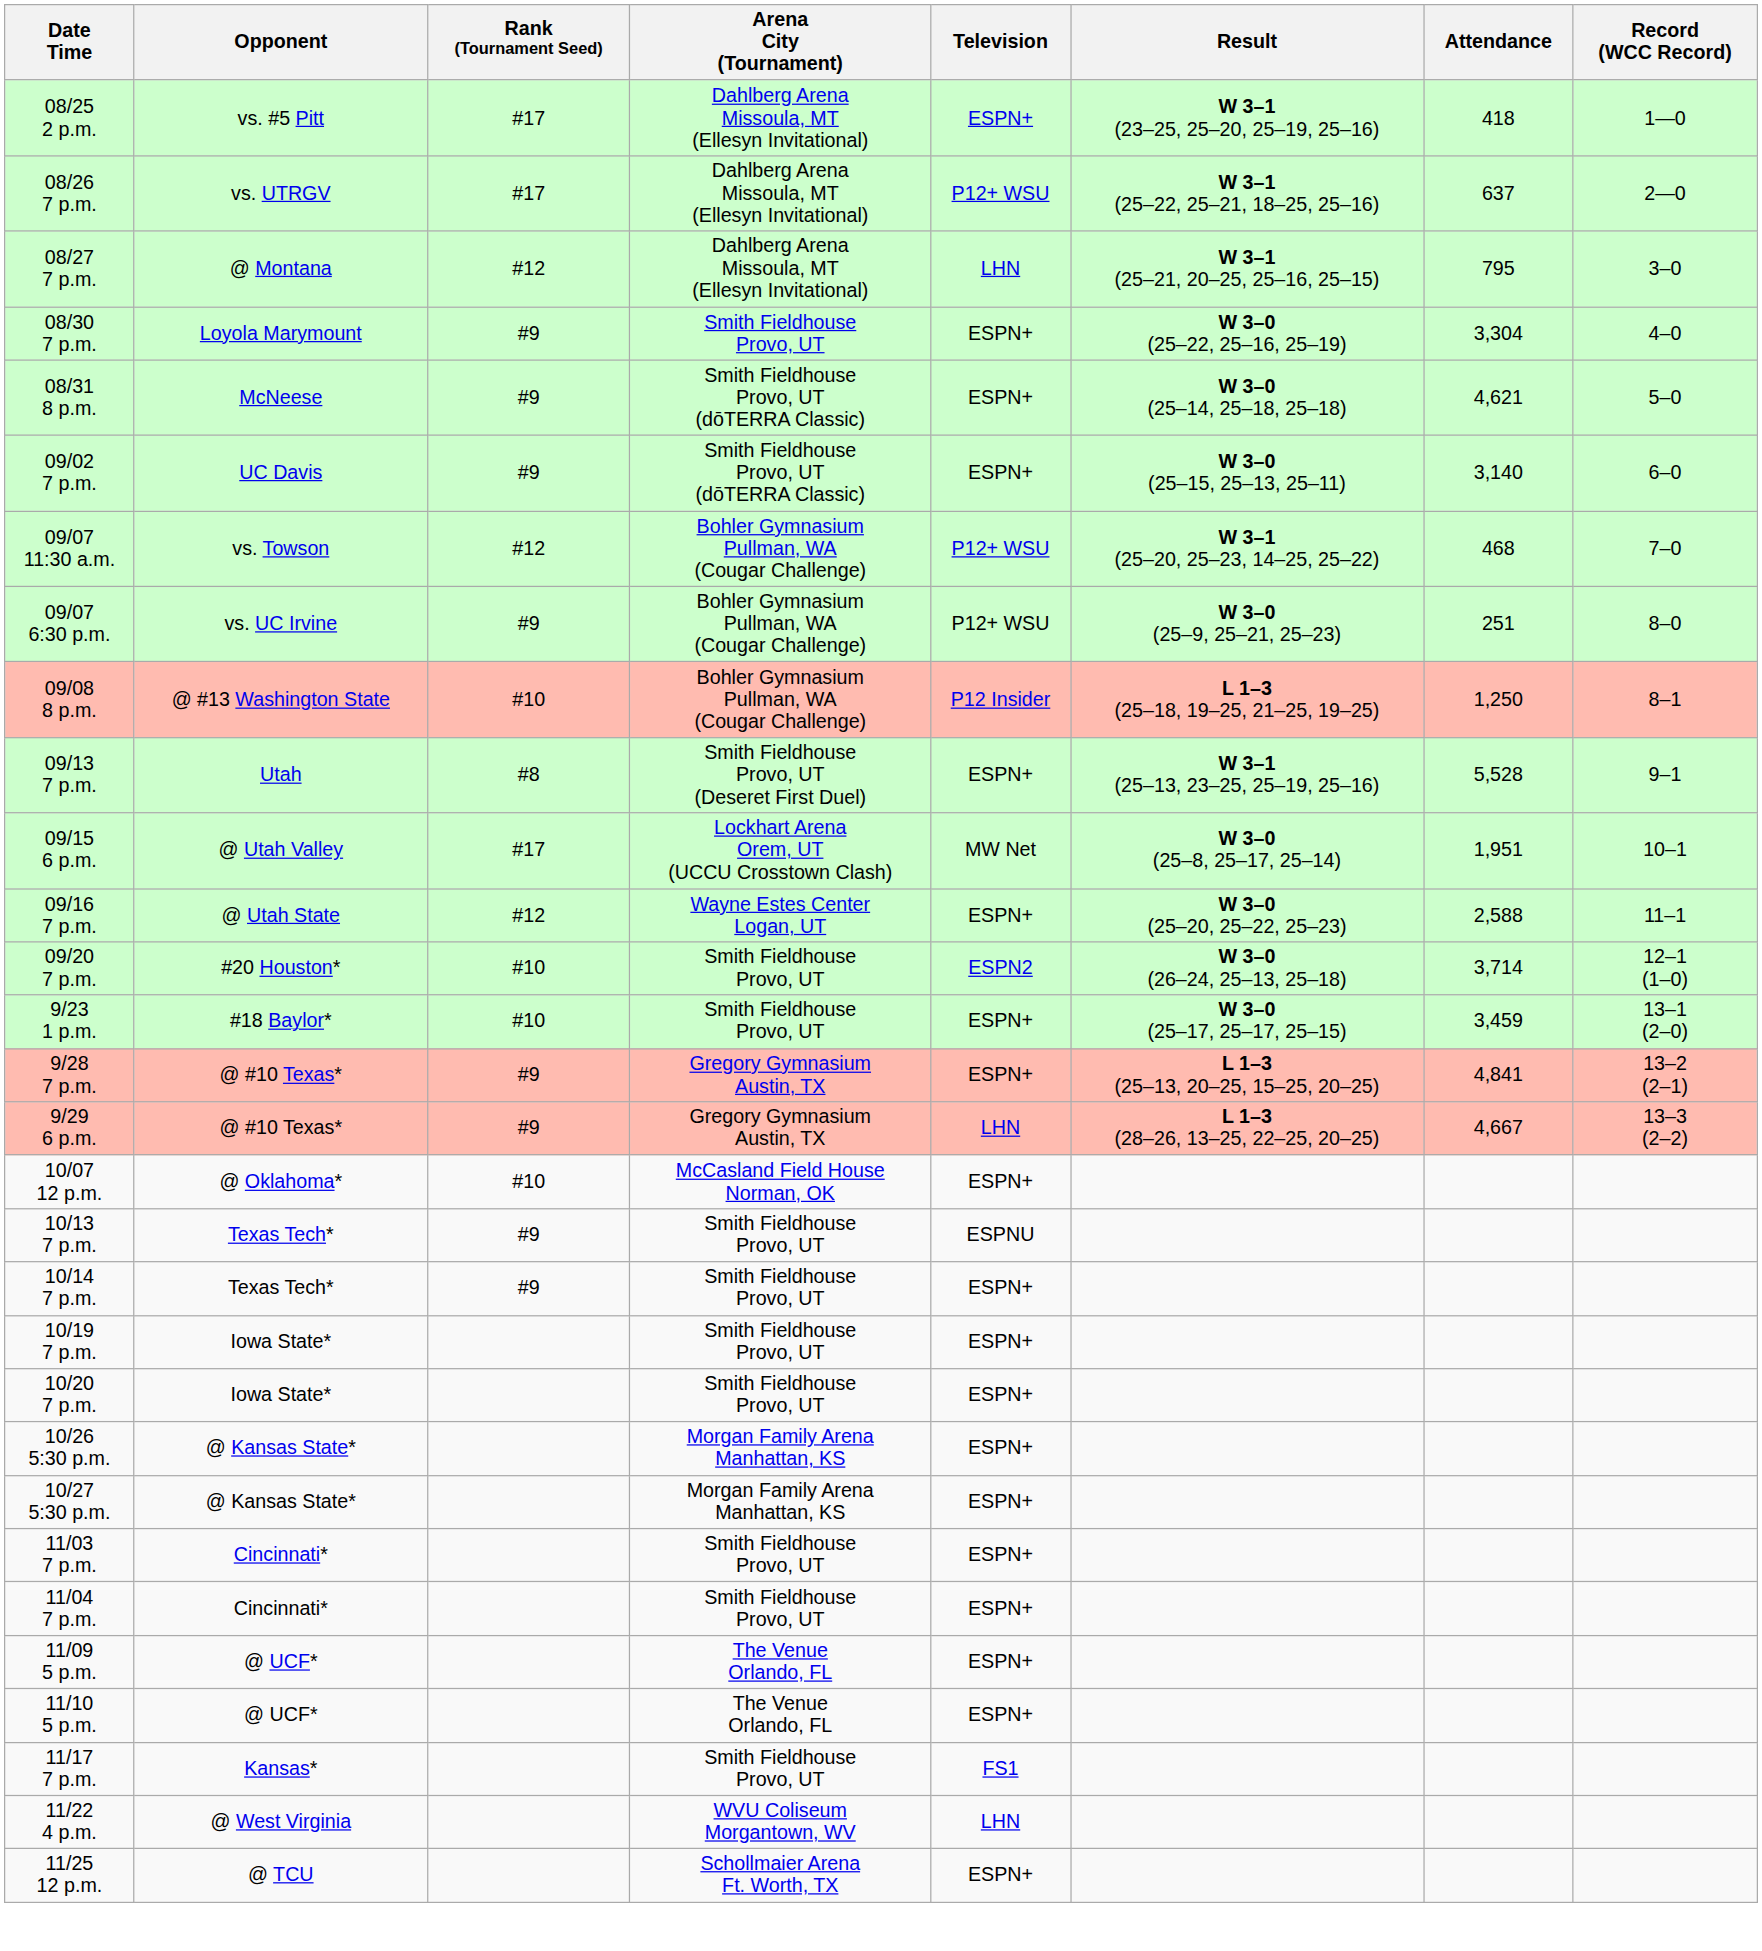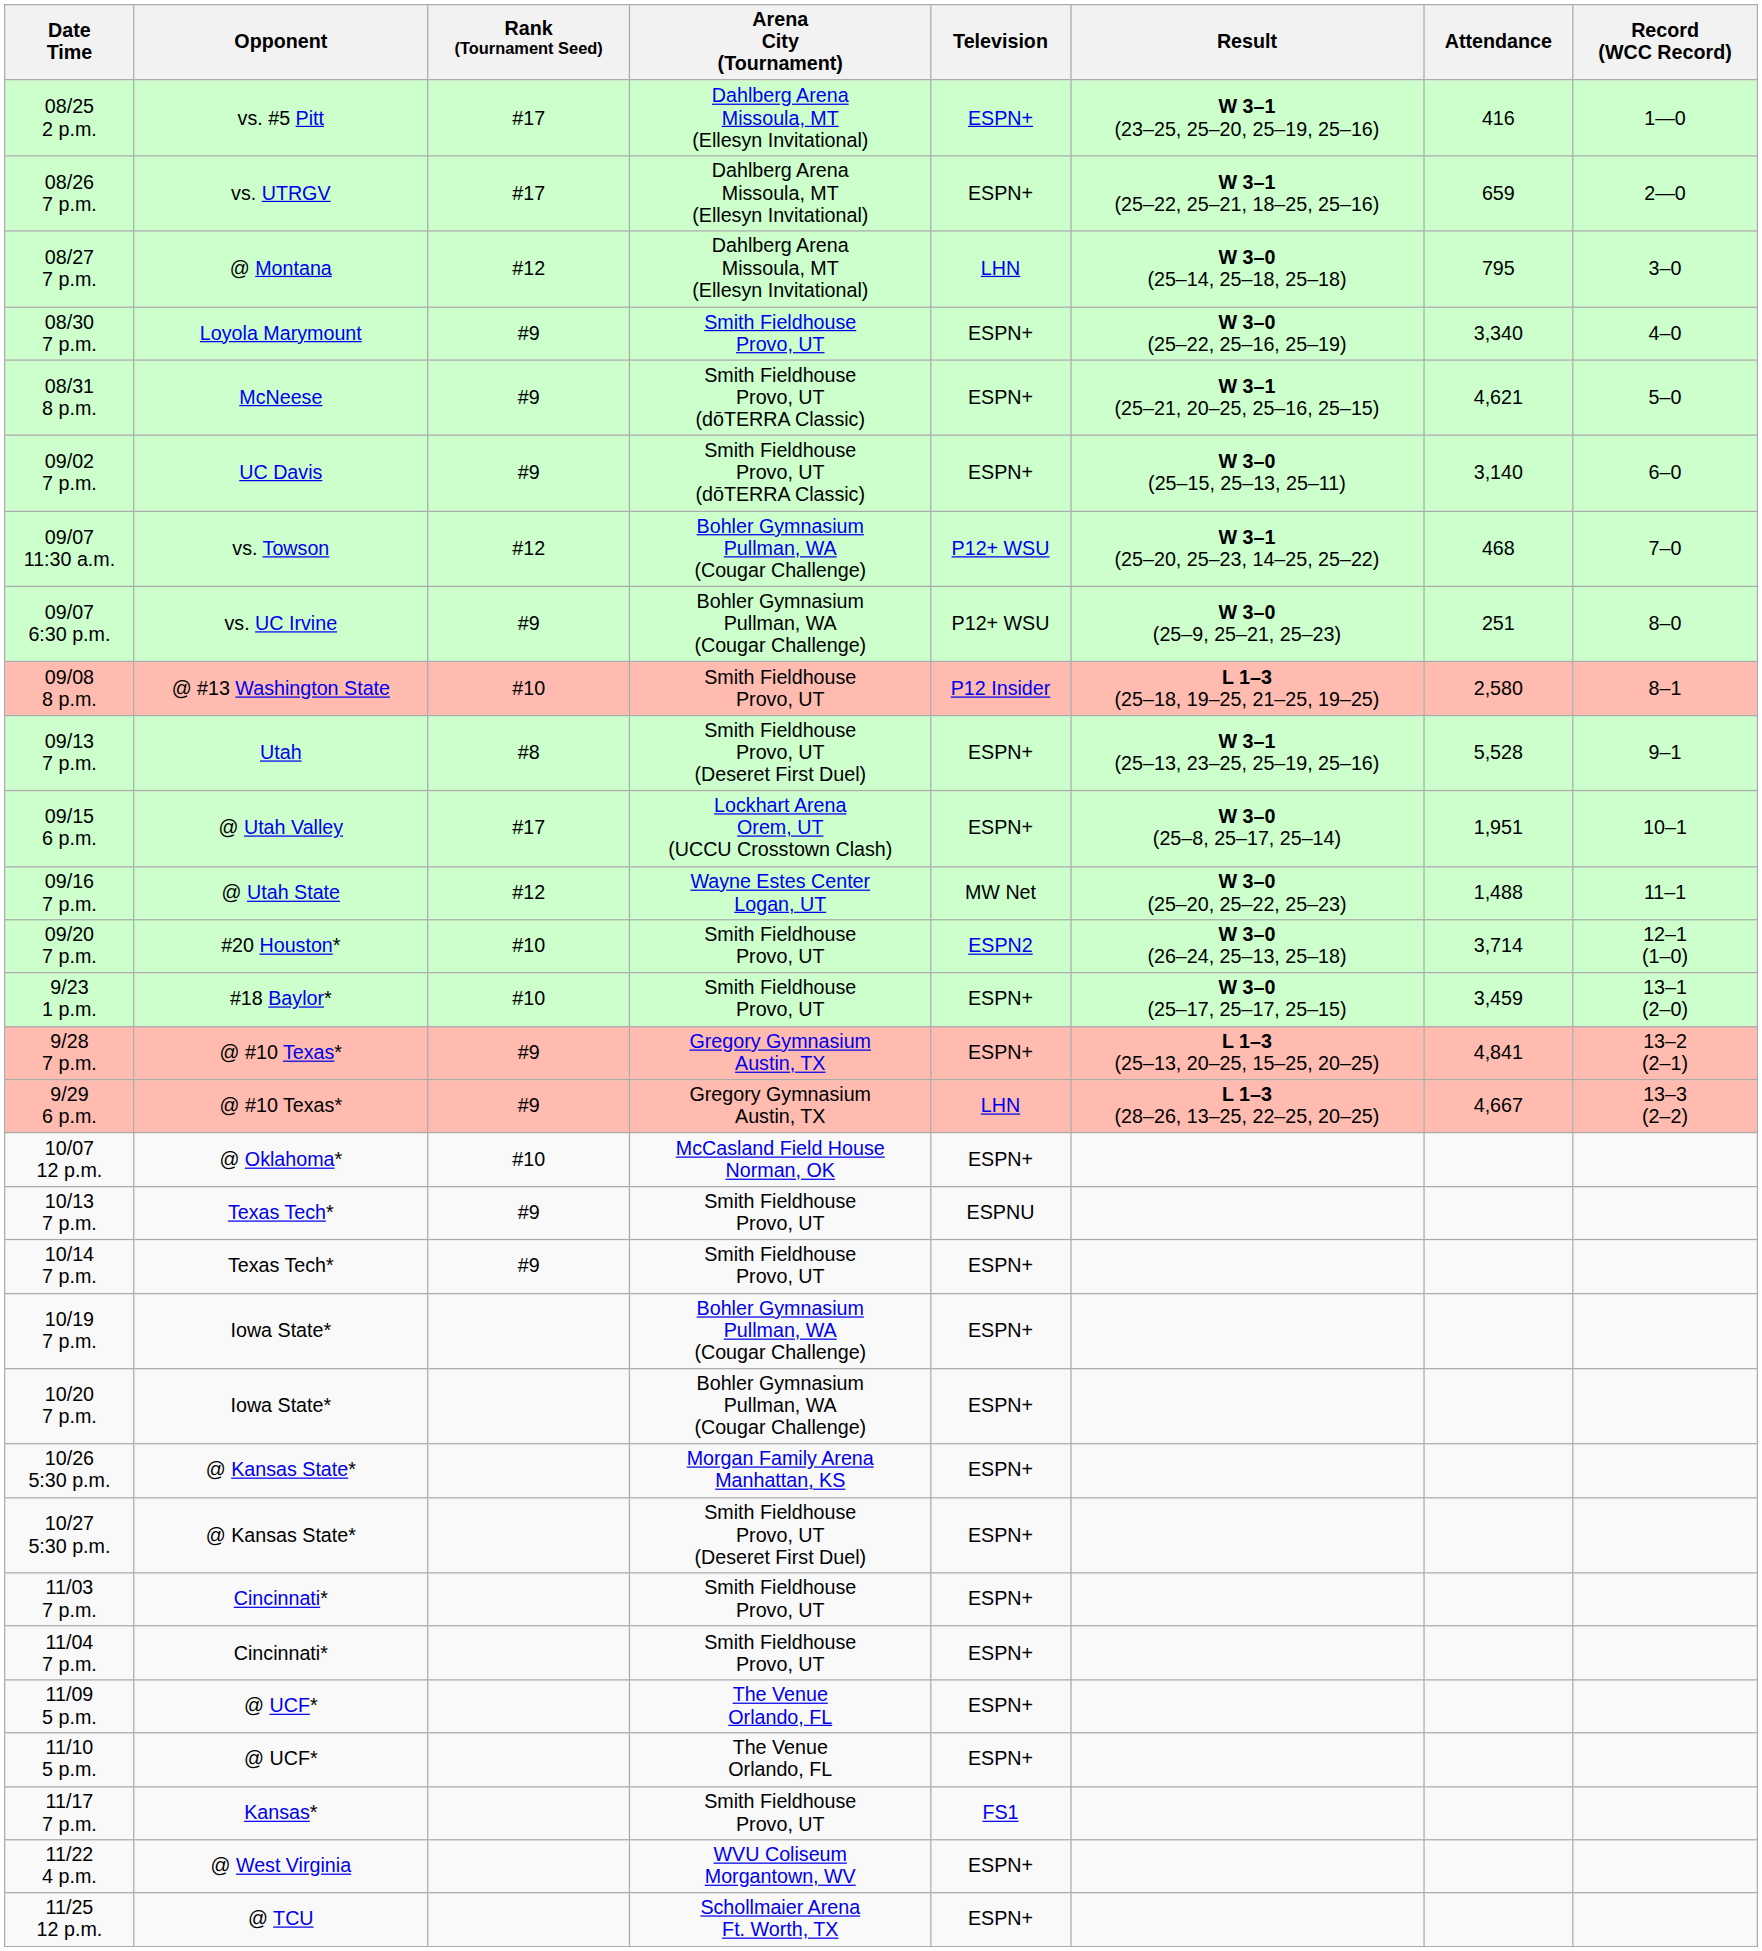 <table class="wikitable" style="width:90%">
 <tr>
 <th style=>Date<br>Time</th>
 <th style=>Opponent</th>
 <th style=>Rank<br><sup>(Tournament Seed)</sup></th>
 <th style=>Arena<br>City<br>(Tournament)</th>
 <th style=>Television</th>
 <th style=>Result</th>
 <th style=>Attendance</th>
 <th style=>Record<br>(WCC Record)</th>
 </tr>
 <tr align="center" bgcolor="#ccffcc">
 <td>08/25<br>2 p.m.</td>
 <td>vs. #5 <a href='#'>Pitt</a></td>
 <td>#17</td>
 <td><a href='#'>Dahlberg Arena</a><br><a href='#'>Missoula, MT</a><br>(Ellesyn Invitational)</td>
 <td><a href='#'>ESPN+</a></td>
 <td><strong>W 3–1</strong> <br> (23–25, 25–20, 25–19, 25–16) </td>
-<td>418</td>
+<td>416</td>
 <td>1—0</td>
 </tr>
 <tr align="center" bgcolor="#ccffcc">
 <td>08/26<br>7 p.m.</td>
 <td>vs. <a href='#'>UTRGV</a></td>
 <td>#17</td>
 <td>Dahlberg Arena<br>Missoula, MT<br>(Ellesyn Invitational)</td>
-<td><a href='#'>P12+ WSU</a></td>
+<td>ESPN+</td>
 <td><strong>W 3–1</strong> <br>(25–22, 25–21, 18–25, 25–16)</td>
-<td>637</td>
+<td>659</td>
 <td>2—0</td>
 </tr>
 <tr align="center" bgcolor="#ccffcc">
 <td>08/27<br>7 p.m.</td>
 <td>@ <a href='#'>Montana</a></td>
 <td>#12</td>
 <td>Dahlberg Arena<br>Missoula, MT<br>(Ellesyn Invitational)</td>
 <td><a href='#'>LHN</a></td>
-<td><strong>W 3–1</strong> <br>(25–21, 20–25, 25–16, 25–15)</td>
+<td><strong>W 3–0</strong><br>(25–14, 25–18, 25–18)</td>
 <td>795</td>
 <td>3–0</td>
 </tr>
 <tr align="center" bgcolor="#ccffcc">
 <td>08/30<br>7 p.m.</td>
 <td><a href='#'>Loyola Marymount</a></td>
 <td>#9</td>
 <td><a href='#'>Smith Fieldhouse</a><br><a href='#'>Provo, UT</a></td>
 <td>ESPN+</td>
 <td><strong>W 3–0</strong><br>(25–22, 25–16, 25–19)</td>
-<td>3,304</td>
+<td>3,340</td>
 <td>4–0</td>
 </tr>
 <tr align="center" bgcolor="#ccffcc">
 <td>08/31<br>8 p.m.</td>
 <td><a href='#'>McNeese</a></td>
 <td>#9</td>
 <td>Smith Fieldhouse<br>Provo, UT<br>(dōTERRA Classic)</td>
 <td>ESPN+</td>
-<td><strong>W 3–0</strong><br>(25–14, 25–18, 25–18)</td>
+<td><strong>W 3–1</strong> <br>(25–21, 20–25, 25–16, 25–15)</td>
 <td>4,621</td>
 <td>5–0</td>
 </tr>
 <tr align="center" bgcolor="#ccffcc">
 <td>09/02<br>7 p.m.</td>
 <td><a href='#'>UC Davis</a></td>
 <td>#9</td>
 <td>Smith Fieldhouse<br>Provo, UT<br>(dōTERRA Classic)</td>
 <td>ESPN+</td>
 <td><strong>W 3–0</strong><br>(25–15, 25–13, 25–11)</td>
 <td>3,140</td>
 <td>6–0</td>
 </tr>
 <tr align="center" bgcolor="#ccffcc">
 <td>09/07<br>11:30 a.m.</td>
 <td>vs. <a href='#'>Towson</a></td>
 <td>#12</td>
 <td><a href='#'>Bohler Gymnasium</a><br><a href='#'>Pullman, WA</a><br>(Cougar Challenge)</td>
 <td><a href='#'>P12+ WSU</a></td>
 <td><strong>W 3–1</strong> <br> (25–20, 25–23, 14–25, 25–22)</td>
 <td>468</td>
 <td>7–0</td>
 </tr>
 <tr align="center" bgcolor="#ccffcc">
 <td>09/07<br>6:30 p.m.</td>
 <td>vs. <a href='#'>UC Irvine</a></td>
 <td>#9</td>
 <td>Bohler Gymnasium<br>Pullman, WA<br>(Cougar Challenge)</td>
 <td>P12+ WSU</td>
 <td><strong>W 3–0</strong><br>(25–9, 25–21, 25–23)</td>
 <td>251</td>
 <td>8–0</td>
 </tr>
 <tr align="center" bgcolor="#ffbbb">
 <td>09/08<br>8 p.m.</td>
 <td>@ #13 <a href='#'>Washington State</a></td>
 <td>#10</td>
-<td>Bohler Gymnasium<br>Pullman, WA<br>(Cougar Challenge)</td>
+<td>Smith Fieldhouse<br>Provo, UT</td>
 <td><a href='#'>P12 Insider</a></td>
 <td><strong>L 1–3</strong><br>(25–18, 19–25, 21–25, 19–25)</td>
-<td>1,250</td>
+<td>2,580</td>
 <td>8–1</td>
 </tr>
 <tr align="center" bgcolor="#ccffcc">
 <td>09/13<br>7 p.m.</td>
 <td><a href='#'>Utah</a></td>
 <td>#8</td>
 <td>Smith Fieldhouse<br>Provo, UT<br>(Deseret First Duel)</td>
 <td>ESPN+</td>
 <td><strong>W 3–1</strong><br>(25–13, 23–25, 25–19, 25–16)</td>
 <td>5,528</td>
 <td>9–1</td>
 </tr>
 <tr align="center" bgcolor="#ccffcc">
 <td>09/15<br>6 p.m.</td>
 <td>@ <a href='#'>Utah Valley</a></td>
 <td>#17</td>
 <td><a href='#'>Lockhart Arena</a><br><a href='#'>Orem, UT</a><br>(UCCU Crosstown Clash)</td>
-<td>MW Net</td>
+<td>ESPN+</td>
 <td><strong>W 3–0</strong><br>(25–8, 25–17, 25–14)</td>
 <td>1,951</td>
 <td>10–1</td>
 </tr>
 <tr align="center" bgcolor="#ccffcc">
 <td>09/16<br>7 p.m.</td>
 <td>@ <a href='#'>Utah State</a></td>
 <td>#12</td>
 <td><a href='#'>Wayne Estes Center</a><br><a href='#'>Logan, UT</a></td>
-<td>ESPN+</td>
+<td>MW Net</td>
 <td><strong>W 3–0</strong><br>(25–20, 25–22, 25–23)</td>
-<td>2,588</td>
+<td>1,488</td>
 <td>11–1</td>
 </tr>
 <tr align="center" bgcolor="#ccffcc">
 <td>09/20<br>7 p.m.</td>
 <td>#20 <a href='#'>Houston</a>*</td>
 <td>#10</td>
 <td>Smith Fieldhouse<br>Provo, UT</td>
 <td><a href='#'>ESPN2</a></td>
 <td><strong>W 3–0</strong> <br>(26–24, 25–13, 25–18)</td>
 <td>3,714</td>
 <td>12–1<br>(1–0)</td>
 </tr>
 <tr align="center" bgcolor="#ccffcc">
 <td>9/23<br>1 p.m.</td>
 <td>#18 <a href='#'>Baylor</a>*</td>
 <td>#10</td>
 <td>Smith Fieldhouse<br>Provo, UT</td>
 <td>ESPN+</td>
 <td><strong>W 3–0</strong> <br>(25–17, 25–17, 25–15)</td>
 <td>3,459</td>
 <td>13–1<br>(2–0)</td>
 </tr>
 <tr align="center" bgcolor="#ffbbb">
 <td>9/28<br>7 p.m.</td>
 <td>@ #10 <a href='#'>Texas</a>*</td>
 <td>#9</td>
 <td><a href='#'>Gregory Gymnasium</a><br><a href='#'>Austin, TX</a></td>
 <td>ESPN+</td>
 <td><strong>L 1–3</strong><br>(25–13, 20–25, 15–25, 20–25)</td>
 <td>4,841</td>
 <td>13–2<br>(2–1)</td>
 </tr>
 <tr align="center" bgcolor="#ffbbb">
 <td>9/29<br>6 p.m.</td>
 <td>@ #10 Texas*</td>
 <td>#9</td>
 <td>Gregory Gymnasium<br>Austin, TX</td>
 <td><a href='#'>LHN</a></td>
 <td><strong>L 1–3</strong><br>(28–26, 13–25, 22–25, 20–25)</td>
 <td>4,667</td>
 <td>13–3<br>(2–2)</td>
 </tr>
 <tr align="center">
 <td>10/07<br>12 p.m.</td>
 <td>@ <a href='#'>Oklahoma</a>*</td>
 <td>#10</td>
 <td><a href='#'>McCasland Field House</a><br><a href='#'>Norman, OK</a></td>
 <td>ESPN+</td>
 <td></td>
 <td></td>
 <td></td>
 </tr>
 <tr align="center">
 <td>10/13<br>7 p.m.</td>
 <td><a href='#'>Texas Tech</a>*</td>
 <td>#9</td>
 <td>Smith Fieldhouse<br>Provo, UT</td>
 <td>ESPNU</td>
 <td></td>
 <td></td>
 <td></td>
 </tr>
 <tr align="center">
 <td>10/14<br>7 p.m.</td>
 <td>Texas Tech*</td>
 <td>#9</td>
 <td>Smith Fieldhouse<br>Provo, UT</td>
 <td>ESPN+</td>
 <td></td>
 <td></td>
 <td></td>
 </tr>
 <tr align="center">
 <td>10/19<br>7 p.m.</td>
 <td>Iowa State*</td>
 <td></td>
-<td>Smith Fieldhouse<br>Provo, UT</td>
+<td><a href='#'>Bohler Gymnasium</a><br><a href='#'>Pullman, WA</a><br>(Cougar Challenge)</td>
 <td>ESPN+</td>
 <td></td>
 <td></td>
 <td></td>
 </tr>
 <tr align="center">
 <td>10/20<br>7 p.m.</td>
 <td>Iowa State*</td>
 <td></td>
-<td>Smith Fieldhouse<br>Provo, UT</td>
+<td>Bohler Gymnasium<br>Pullman, WA<br>(Cougar Challenge)</td>
 <td>ESPN+</td>
 <td></td>
 <td></td>
 <td></td>
 </tr>
 <tr align="center">
 <td>10/26<br>5:30 p.m.</td>
 <td>@ <a href='#'>Kansas State</a>*</td>
 <td></td>
 <td><a href='#'>Morgan Family Arena</a><br><a href='#'>Manhattan, KS</a></td>
 <td>ESPN+</td>
 <td></td>
 <td></td>
 <td></td>
 </tr>
 <tr align="center">
 <td>10/27<br>5:30 p.m.</td>
 <td>@ Kansas State*</td>
 <td></td>
-<td>Morgan Family Arena<br>Manhattan, KS</td>
+<td>Smith Fieldhouse<br>Provo, UT<br>(Deseret First Duel)</td>
 <td>ESPN+</td>
 <td></td>
 <td></td>
 <td></td>
 </tr>
 <tr align="center">
 <td>11/03<br>7 p.m.</td>
 <td><a href='#'>Cincinnati</a>*</td>
 <td></td>
 <td>Smith Fieldhouse<br>Provo, UT</td>
 <td>ESPN+</td>
 <td></td>
 <td></td>
 </tr>
 <tr align="center">
 <td>11/04<br>7 p.m.</td>
 <td>Cincinnati*</td>
 <td></td>
 <td>Smith Fieldhouse<br>Provo, UT</td>
 <td>ESPN+</td>
 <td></td>
 <td></td>
 <td></td>
 </tr>
 <tr align="center">
 <td>11/09<br>5 p.m.</td>
 <td>@ <a href='#'>UCF</a>*</td>
 <td></td>
 <td><a href='#'>The Venue</a><br><a href='#'>Orlando, FL</a></td>
 <td>ESPN+</td>
 <td></td>
 <td></td>
 <td></td>
 </tr>
 <tr align="center">
 <td>11/10<br>5 p.m.</td>
 <td>@ UCF*</td>
 <td></td>
 <td>The Venue<br>Orlando, FL</td>
 <td>ESPN+</td>
 <td></td>
 <td></td>
 <td></td>
 </tr>
 <tr align="center">
 <td>11/17<br>7 p.m.</td>
 <td><a href='#'>Kansas</a>*</td>
 <td></td>
 <td>Smith Fieldhouse<br>Provo, UT</td>
 <td><a href='#'>FS1</a></td>
 <td></td>
 <td></td>
 <td></td>
 </tr>
 <tr align="center">
 <td>11/22<br>4 p.m.</td>
 <td>@ <a href='#'>West Virginia</a></td>
 <td></td>
 <td><a href='#'>WVU Coliseum</a><br><a href='#'>Morgantown, WV</a></td>
-<td><a href='#'>LHN</a></td>
+<td>ESPN+</td>
 <td></td>
 <td></td>
 <td></td>
 </tr>
 <tr align="center">
 <td>11/25<br>12 p.m.</td>
 <td>@ <a href='#'>TCU</a></td>
 <td></td>
 <td><a href='#'>Schollmaier Arena</a><br><a href='#'>Ft. Worth, TX</a></td>
 <td>ESPN+</td>
 <td></td>
 <td></td>
 <td></td>
 </tr>
 <tr>
 </tr>
 </table>
